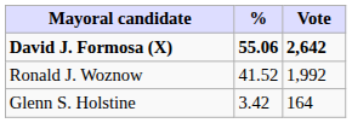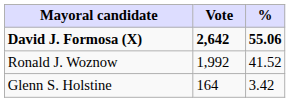 <table class="wikitable">
 <tr>
 <th style="background:#ddf;" width="200px">Mayoral candidate</th>
+<th style="background:#ddf;" width="50px">Vote</th>
 <th style="background:#ddf;" width="30px">%</th>
-<th style="background:#ddf;" width="50px">Vote</th>
 </tr>
 <tr>
 <td><strong>David J. Formosa (X)</strong></td>
+<td><strong>2,642</strong></td>
 <td><strong>55.06</strong></td>
-<td><strong>2,642</strong></td>
 </tr>
 <tr>
 <td>Ronald J. Woznow</td>
+<td>1,992</td>
 <td>41.52</td>
-<td>1,992</td>
 </tr>
 <tr>
 <td>Glenn S. Holstine</td>
+<td>164</td>
 <td>3.42</td>
-<td>164</td>
 </tr>
 </table>
